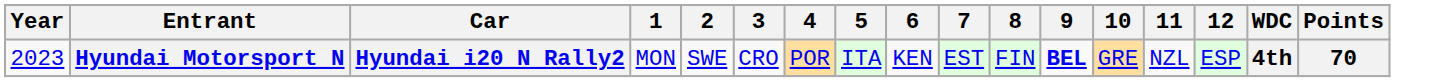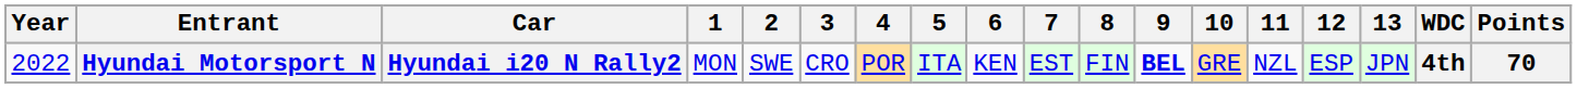 <table class="wikitable" style="text-align:center; font-size:85%">
 <tr>
 <th>Year</th>
 <th>Entrant</th>
 <th>Car</th>
 <th>1</th>
 <th>2</th>
 <th>3</th>
 <th>4</th>
 <th>5</th>
 <th>6</th>
 <th>7</th>
 <th>8</th>
 <th>9</th>
 <th>10</th>
 <th>11</th>
 <th>12</th>
+<th>13</th>
 <th>WDC</th>
 <th>Points</th>
 </tr>
 <tr>
-<td><a href='#'>2023</a></td>
+<td><a href='#'>2022</a></td>
 <th nowrap><a href='#'>Hyundai Motorsport N</a></th>
 <th nowrap><a href='#'>Hyundai i20 N Rally2</a></th>
 <td><a href='#'>MON</a></td>
 <td><a href='#'>SWE</a></td>
 <td><a href='#'>CRO</a></td>
 <td style="background:#ffdf9f;"><a href='#'>POR</a><br></td>
 <td style="background:#dfffdf;"><a href='#'>ITA</a><br></td>
 <td><a href='#'>KEN</a></td>
 <td style="background:#dfffdf;"><a href='#'>EST</a><br></td>
 <td style="background:#dfffdf;"><a href='#'>FIN</a><br></td>
 <td><strong><a href='#'>BEL</a></strong></td>
 <td style="background:#ffdf9f;"><a href='#'>GRE</a><br></td>
 <td><a href='#'>NZL</a></td>
 <td style="background:#dfffdf;"><a href='#'>ESP</a><br></td>
+<td style="background:#dfffdf;"><a href='#'>JPN</a><br></td>
 <th>4th</th>
 <th>70</th>
 </tr>
 </table>
